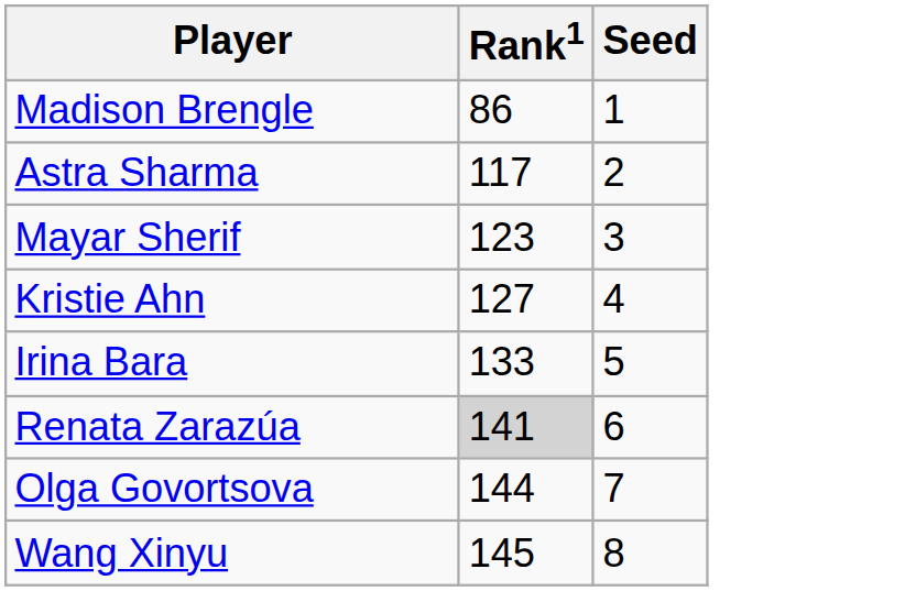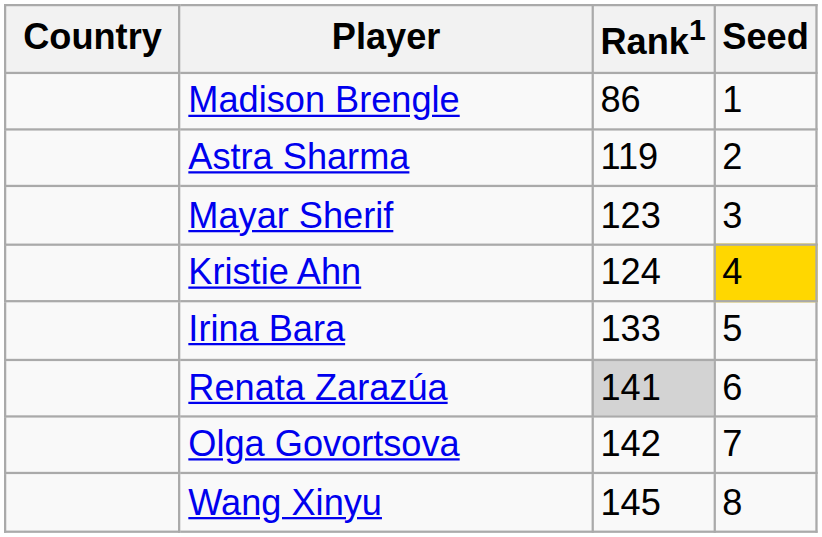 <table class="sortable wikitable">
 <tr>
+<th width="70">Country</th>
 <th width="175">Player</th>
 <th>Rank<sup>1</sup></th>
 <th>Seed</th>
 </tr>
 <tr>
+<td></td>
 <td><a href='#'>Madison Brengle</a></td>
 <td>86</td>
 <td>1</td>
 </tr>
 <tr>
+<td></td>
 <td><a href='#'>Astra Sharma</a></td>
-<td>117</td>
+<td>119</td>
 <td>2</td>
 </tr>
 <tr>
+<td></td>
 <td><a href='#'>Mayar Sherif</a></td>
 <td>123</td>
 <td>3</td>
 </tr>
 <tr>
+<td></td>
 <td><a href='#'>Kristie Ahn</a></td>
-<td>127</td>
-<td>4</td>
+<td>124</td>
+<td style="background: gold;">4</td>
 </tr>
 <tr>
+<td></td>
 <td><a href='#'>Irina Bara</a></td>
 <td>133</td>
 <td>5</td>
 </tr>
 <tr>
+<td></td>
 <td><a href='#'>Renata Zarazúa</a></td>
 <td style="background: lightgrey;">141</td>
 <td>6</td>
 </tr>
 <tr>
+<td></td>
 <td><a href='#'>Olga Govortsova</a></td>
-<td>144</td>
+<td>142</td>
 <td>7</td>
 </tr>
 <tr>
+<td></td>
 <td><a href='#'>Wang Xinyu</a></td>
 <td>145</td>
 <td>8</td>
 </tr>
 </table>
